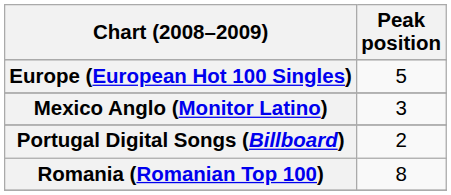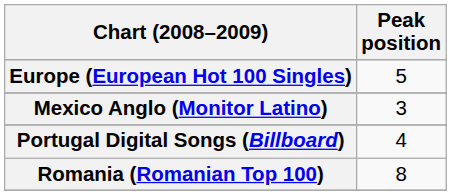 <table class="wikitable sortable plainrowheaders" style="text-align:center">
 <tr>
 <th>Chart (2008–2009)</th>
 <th>Peak<br>position</th>
 </tr>
 <tr>
 </tr>
 <tr>
 </tr>
 <tr>
 </tr>
 <tr>
 </tr>
 <tr>
 </tr>
 <tr>
 </tr>
 <tr>
 </tr>
 <tr>
 <th scope="row">Europe (<a href='#'>European Hot 100 Singles</a>)</th>
 <td>5</td>
 </tr>
 <tr>
 </tr>
 <tr>
 </tr>
 <tr>
 </tr>
 <tr>
 </tr>
 <tr>
 </tr>
 <tr>
 </tr>
 <tr>
 </tr>
 <tr>
 <th scope="row">Mexico Anglo (<a href='#'>Monitor Latino</a>)</th>
 <td>3</td>
 </tr>
 <tr>
 </tr>
 <tr>
 </tr>
 <tr>
 </tr>
 <tr>
 </tr>
 <tr>
 <th scope="row">Portugal Digital Songs (<em><a href='#'>Billboard</a></em>)</th>
-<td>2</td>
+<td>4</td>
 </tr>
 <tr>
 <th scope="row">Romania (<a href='#'>Romanian Top 100</a>)</th>
 <td>8</td>
 </tr>
 <tr>
 </tr>
 <tr>
 </tr>
 <tr>
 </tr>
 <tr>
 </tr>
 <tr>
 </tr>
 <tr>
 </tr>
 <tr>
 </tr>
 <tr>
 </tr>
 <tr>
 </tr>
 <tr>
 </tr>
 <tr>
 </tr>
 <tr>
 </tr>
 <tr>
 </tr>
 </table>
